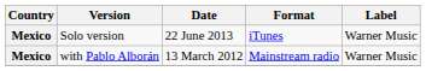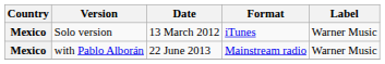 <table class="wikitable plainrowheaders">
 <tr>
 <th scope="col">Country</th>
 <th scope="col">Version</th>
 <th scope="col">Date</th>
 <th scope="col">Format</th>
 <th scope="col">Label</th>
 </tr>
 <tr>
 <th scope="row" rowspan="">Mexico</th>
 <td rowspan="">Solo version</td>
-<td rowspan="">22 June 2013</td>
+<td rowspan="">13 March 2012</td>
 <td rowspan=""><a href='#'>iTunes</a></td>
 <td rowspan="">Warner Music</td>
 </tr>
 <tr>
 <th scope="row" rowspan="">Mexico</th>
 <td rowspan="">with <a href='#'>Pablo Alborán</a></td>
-<td rowspan="">13 March 2012</td>
+<td rowspan="">22 June 2013</td>
 <td rowspan=""><a href='#'>Mainstream radio</a></td>
 <td rowspan="">Warner Music</td>
 </tr>
 <tr>
 </tr>
 </table>
